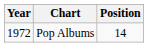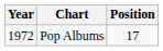 <table class="wikitable">
 <tr>
 <th>Year</th>
 <th>Chart</th>
 <th>Position</th>
 </tr>
 <tr>
 <td>1972</td>
 <td>Pop Albums</td>
-<td align="center">14</td>
+<td align="center">17</td>
 </tr>
 </table>
